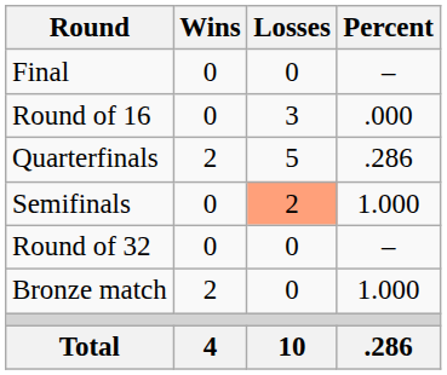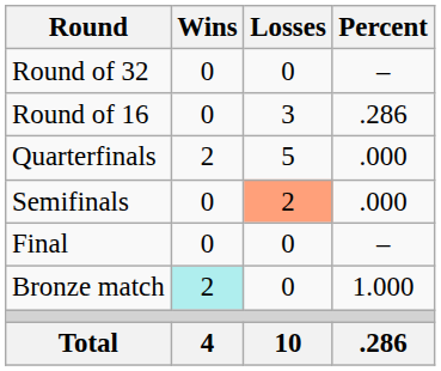 <table class=wikitable>
 <tr>
 <th>Round</th>
 <th>Wins</th>
 <th>Losses</th>
 <th>Percent</th>
 </tr>
 <tr align=center>
-<td align=left>Final</td>
+<td align=left>Round of 32</td>
 <td>0</td>
 <td>0</td>
 <td>–</td>
 </tr>
 <tr align=center>
 <td align=left>Round of 16</td>
 <td>0</td>
 <td>3</td>
-<td>.000</td>
+<td>.286</td>
 </tr>
 <tr align=center>
 <td align=left>Quarterfinals</td>
 <td>2</td>
 <td>5</td>
-<td>.286</td>
+<td>.000</td>
 </tr>
 <tr align=center>
 <td align=left>Semifinals</td>
 <td>0</td>
 <td style="background: lightsalmon;">2</td>
-<td>1.000</td>
+<td>.000</td>
 </tr>
 <tr align=center>
-<td align=left>Round of 32</td>
+<td align=left>Final</td>
 <td>0</td>
 <td>0</td>
 <td>–</td>
 </tr>
 <tr align=center>
 <td align=left>Bronze match</td>
-<td>2</td>
+<td style="background: paleturquoise;">2</td>
 <td>0</td>
 <td>1.000</td>
 </tr>
 <tr>
 <td colspan=4 bgcolor=lightgray></td>
 </tr>
 <tr>
 <th>Total</th>
 <th>4</th>
 <th>10</th>
 <th>.286</th>
 </tr>
 </table>
